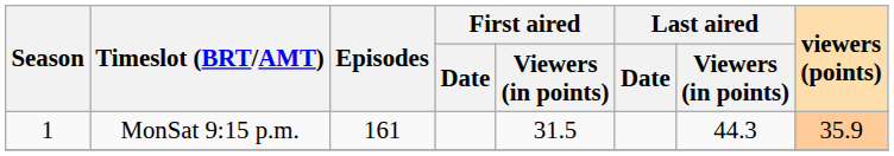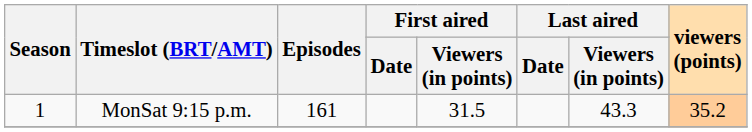 <table class="wikitable" style="text-align: center">
 <tr>
 <th scope="col" rowspan="2">Season</th>
 <th scope="col" rowspan="2">Timeslot (<a href='#'>BRT</a>/<a href='#'>AMT</a>)</th>
 <th scope="col" rowspan="2" colspan="1">Episodes</th>
 <th scope="col" colspan="2">First aired</th>
 <th scope="col" colspan="2">Last aired</th>
 <th style="background:#ffdead;" rowspan="2"> viewers <br> (points)</th>
 </tr>
 <tr>
 <th scope="col">Date</th>
 <th scope="col">Viewers<br>(in points)</th>
 <th scope="col">Date</th>
 <th scope="col">Viewers<br>(in points)</th>
 </tr>
 <tr>
 <td>1</td>
 <td>MonSat 9:15 p.m.</td>
 <td>161</td>
 <td></td>
 <td>31.5</td>
 <td></td>
-<td>44.3</td>
-<td style="background:#fc9;">35.9</td>
+<td>43.3</td>
+<td style="background:#fc9;">35.2</td>
 </tr>
 <tr>
 </tr>
 </table>
